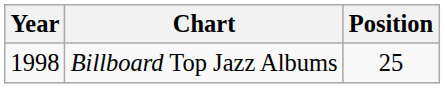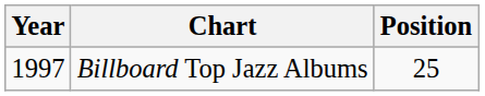 <table class="wikitable">
 <tr>
 <th>Year</th>
 <th>Chart</th>
 <th>Position</th>
 </tr>
 <tr>
-<td>1998</td>
+<td>1997</td>
 <td><em>Billboard</em> Top Jazz Albums</td>
 <td align="center">25</td>
 </tr>
 </table>
